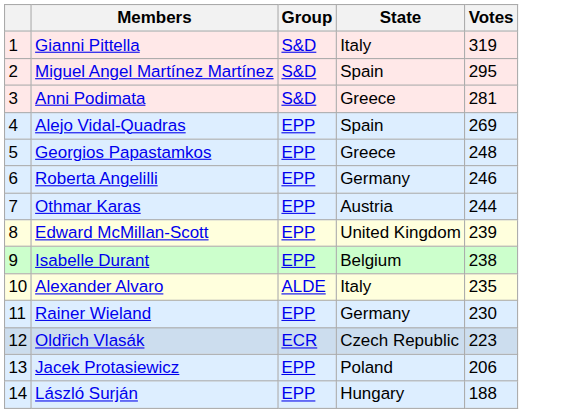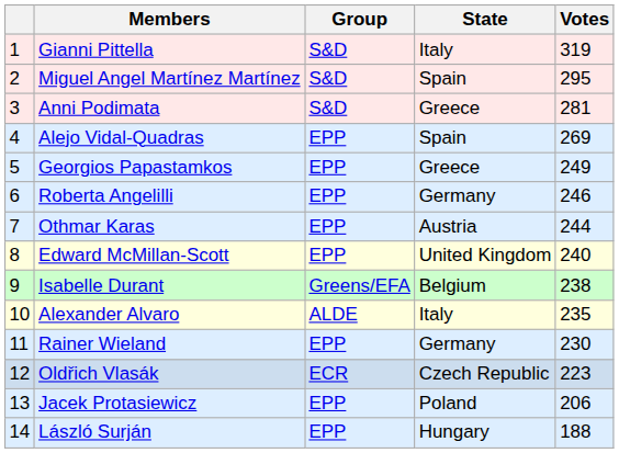 <table class="wikitable sortable">
 <tr>
 <th class="unsortable"></th>
 <th>Members</th>
 <th>Group</th>
 <th>State</th>
 <th>Votes</th>
 </tr>
 <tr --- bgcolor=#FFE8E8>
 <td>1</td>
 <td><a href='#'>Gianni Pittella</a></td>
 <td><a href='#'>S&D</a></td>
 <td> Italy</td>
 <td>319</td>
 </tr>
 <tr --- bgcolor=#FFE8E8>
 <td>2</td>
 <td><a href='#'>Miguel Angel Martínez Martínez</a></td>
 <td><a href='#'>S&D</a></td>
 <td> Spain</td>
 <td>295</td>
 </tr>
 <tr --- bgcolor=#FFE8E8>
 <td>3</td>
 <td><a href='#'>Anni Podimata</a></td>
 <td><a href='#'>S&D</a></td>
 <td> Greece</td>
 <td>281</td>
 </tr>
 <tr --- bgcolor=#DDEEFF>
 <td>4</td>
 <td><a href='#'>Alejo Vidal-Quadras</a></td>
 <td><a href='#'>EPP</a></td>
 <td> Spain</td>
 <td>269</td>
 </tr>
 <tr --- bgcolor=#DDEEFF>
 <td>5</td>
 <td><a href='#'>Georgios Papastamkos</a></td>
 <td><a href='#'>EPP</a></td>
 <td> Greece</td>
-<td>248</td>
+<td>249</td>
 </tr>
 <tr --- bgcolor=#DDEEFF>
 <td>6</td>
 <td><a href='#'>Roberta Angelilli</a></td>
 <td><a href='#'>EPP</a></td>
 <td> Germany</td>
 <td>246</td>
 </tr>
 <tr --- bgcolor=#DDEEFF>
 <td>7</td>
 <td><a href='#'>Othmar Karas</a></td>
 <td><a href='#'>EPP</a></td>
 <td> Austria</td>
 <td>244</td>
 </tr>
 <tr --- bgcolor=#FFFFDD>
 <td>8</td>
 <td><a href='#'>Edward McMillan-Scott</a></td>
 <td><a href='#'>EPP</a></td>
 <td> United Kingdom</td>
-<td>239</td>
+<td>240</td>
 </tr>
 <tr --- bgcolor=#CCFFCC>
 <td>9</td>
 <td><a href='#'>Isabelle Durant</a></td>
-<td><a href='#'>EPP</a></td>
+<td><a href='#'>Greens/EFA</a></td>
 <td> Belgium</td>
 <td>238</td>
 </tr>
 <tr --- bgcolor=#FFFFDD>
 <td>10</td>
 <td><a href='#'>Alexander Alvaro</a></td>
 <td><a href='#'>ALDE</a></td>
 <td> Italy</td>
 <td>235</td>
 </tr>
 <tr --- bgcolor=#DDEEFF>
 <td>11</td>
 <td><a href='#'>Rainer Wieland</a></td>
 <td><a href='#'>EPP</a></td>
 <td> Germany</td>
 <td>230</td>
 </tr>
 <tr --- bgcolor=#CCDDEE>
 <td>12</td>
 <td><a href='#'>Oldřich Vlasák</a></td>
 <td><a href='#'>ECR</a></td>
 <td> Czech Republic</td>
 <td>223</td>
 </tr>
 <tr --- bgcolor=#DDEEFF>
 <td>13</td>
 <td><a href='#'>Jacek Protasiewicz</a></td>
 <td><a href='#'>EPP</a></td>
 <td> Poland</td>
 <td>206</td>
 </tr>
 <tr --- bgcolor=#DDEEFF>
 <td>14</td>
 <td><a href='#'>László Surján</a></td>
 <td><a href='#'>EPP</a></td>
 <td> Hungary</td>
 <td>188</td>
 </tr>
 </table>
